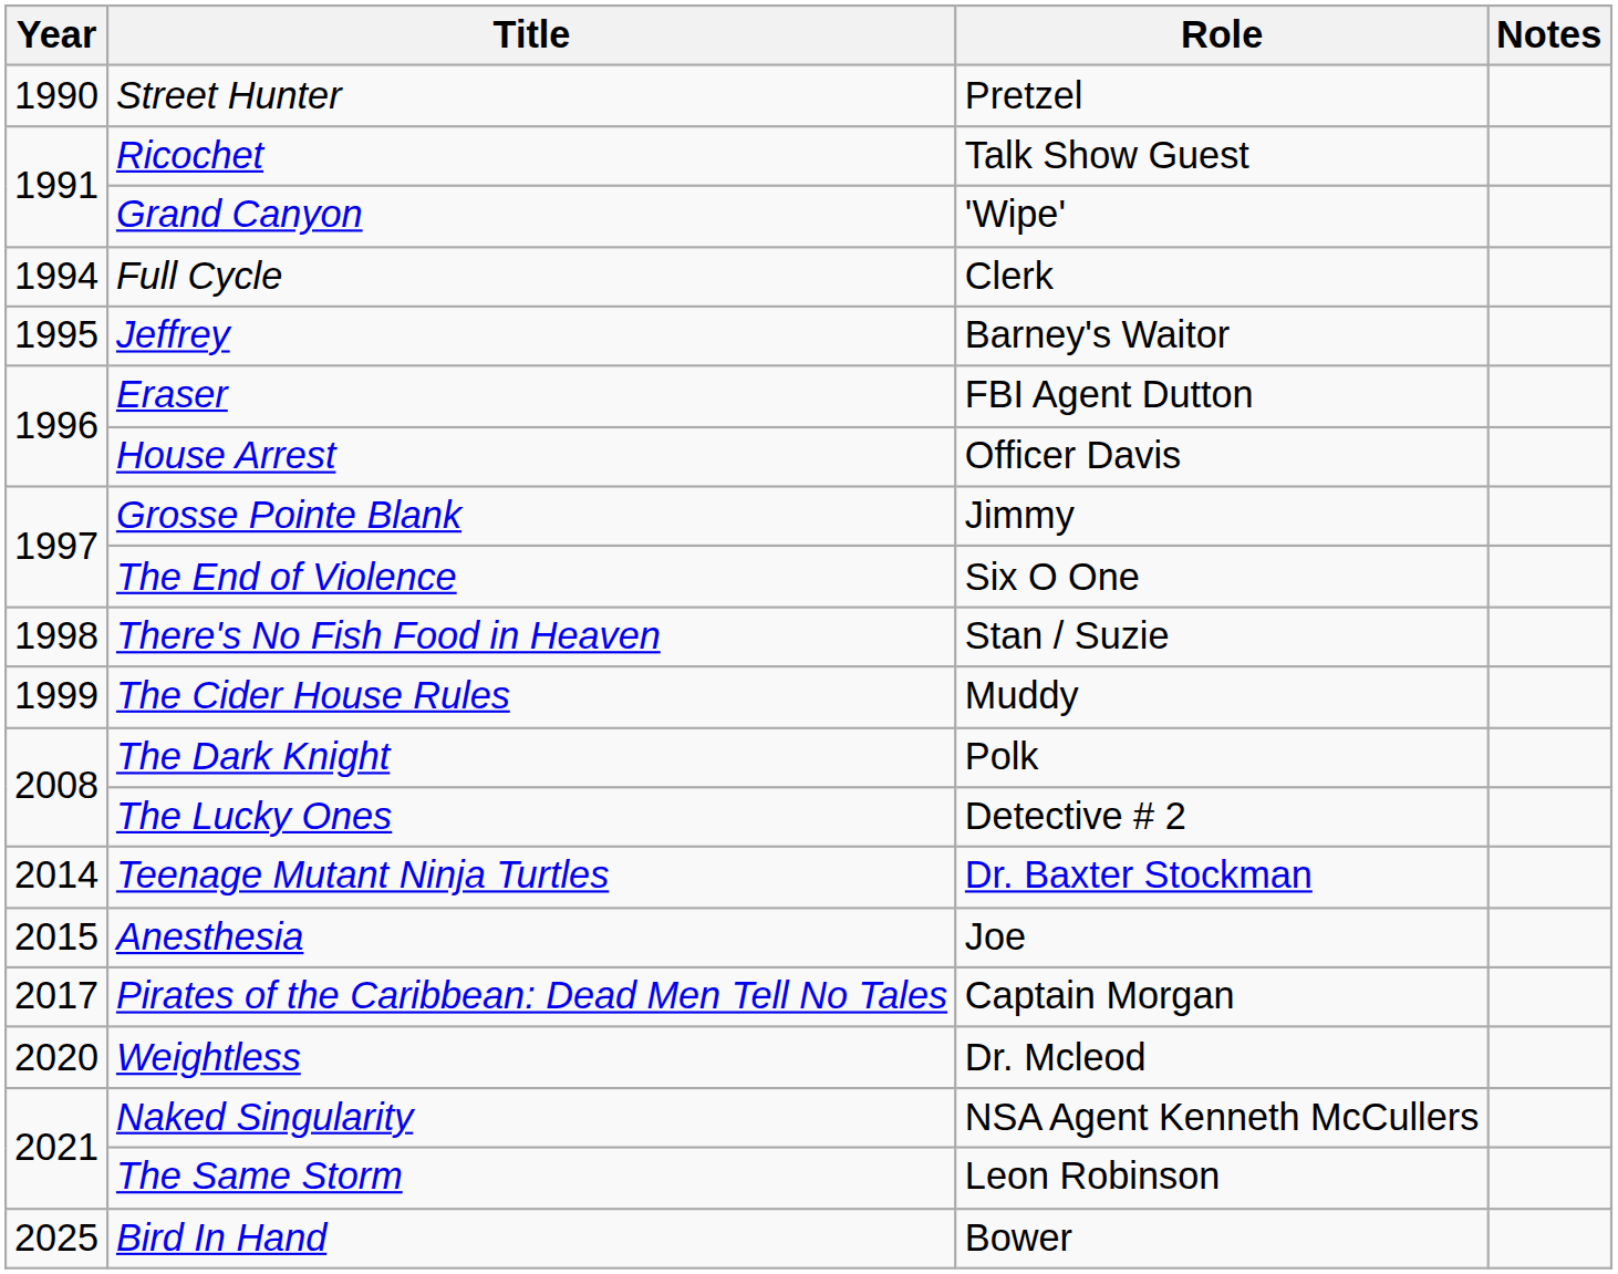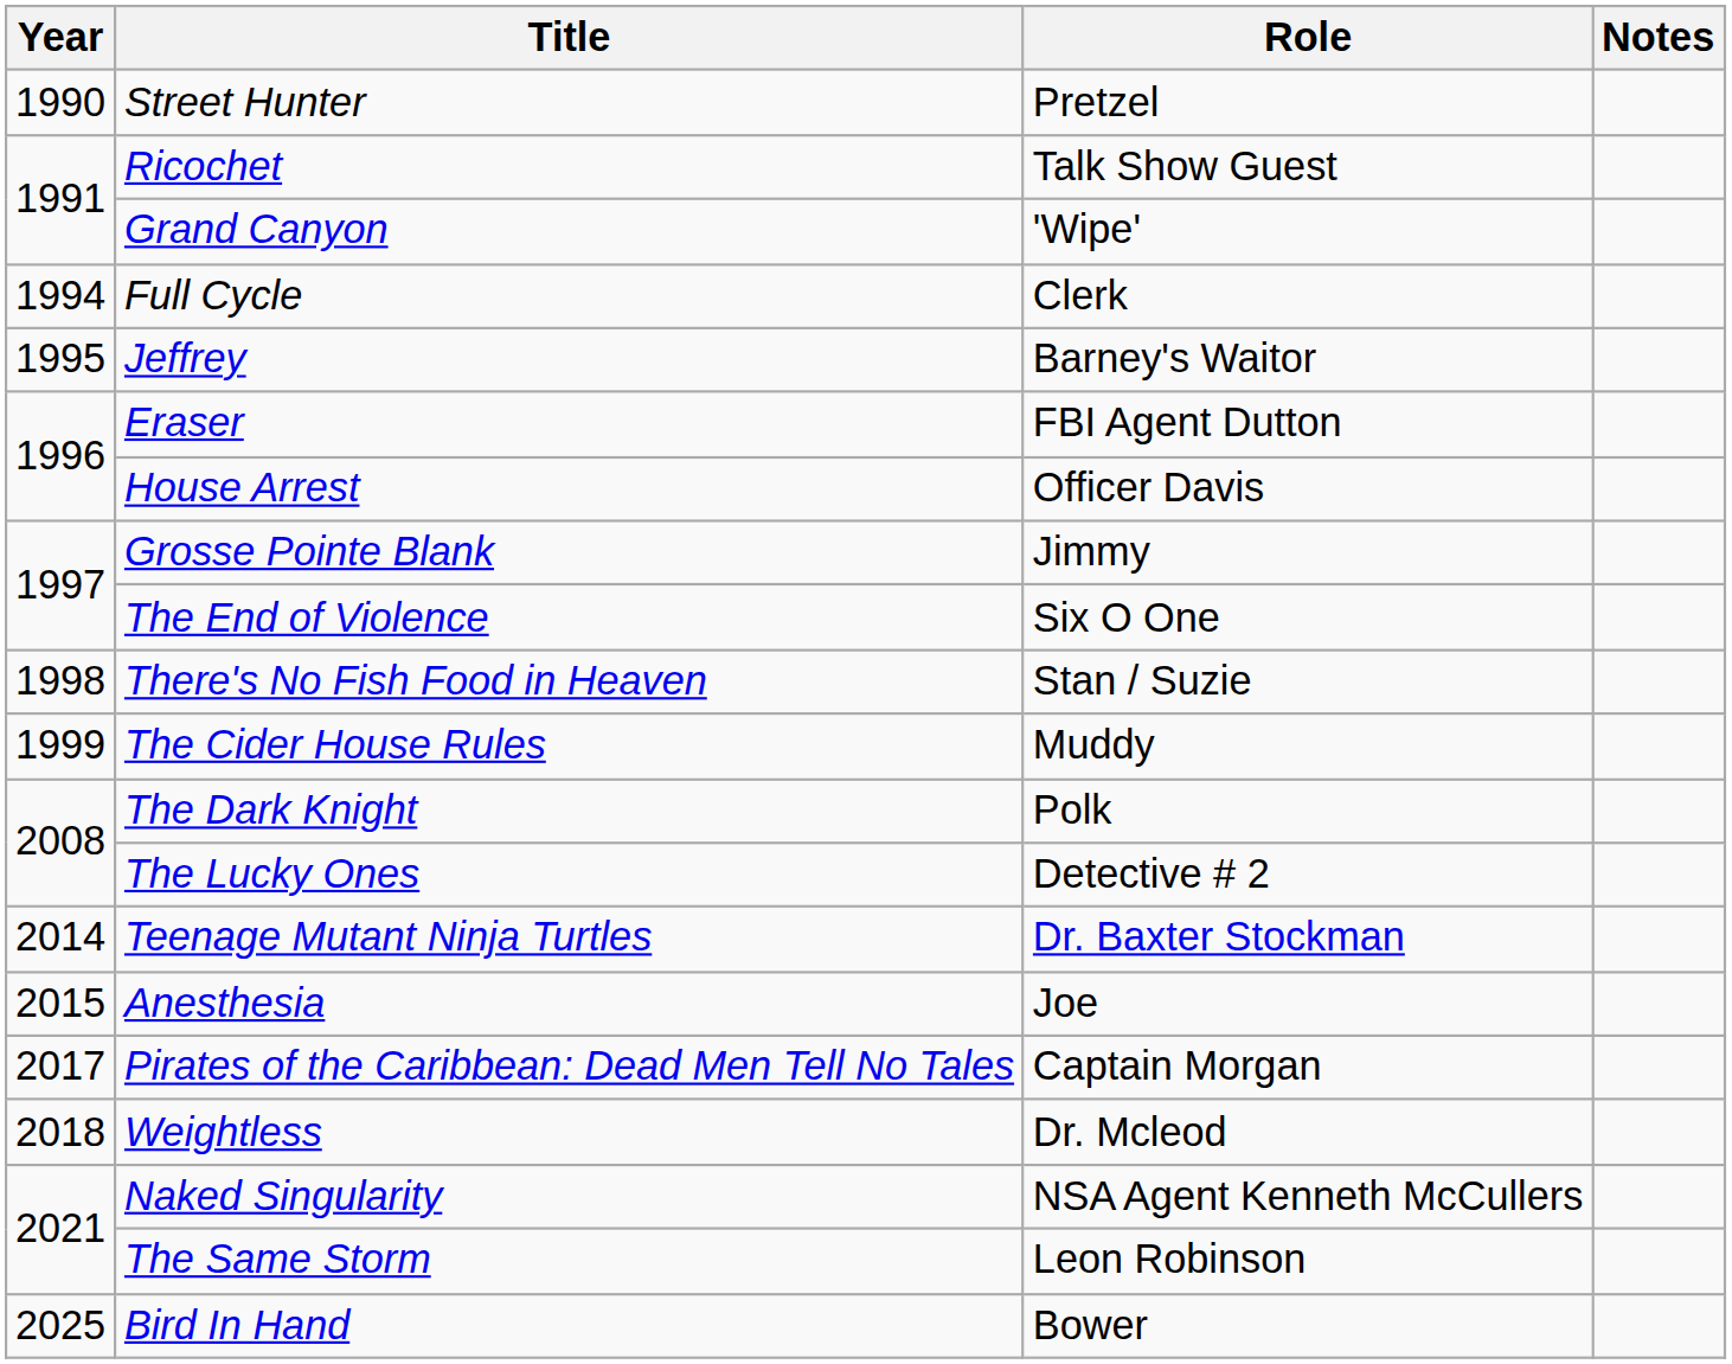 <table class="wikitable sortable">
 <tr>
 <th>Year</th>
 <th>Title</th>
 <th>Role</th>
 <th class="unsortable">Notes</th>
 </tr>
 <tr>
 <td>1990</td>
 <td><em>Street Hunter</em></td>
 <td>Pretzel</td>
 <td></td>
 </tr>
 <tr>
 <td rowspan=2>1991</td>
 <td><em><a href='#'>Ricochet</a></em></td>
 <td>Talk Show Guest</td>
 <td></td>
 </tr>
 <tr>
 <td><em><a href='#'>Grand Canyon</a></em></td>
 <td>'Wipe'</td>
 <td></td>
 </tr>
 <tr>
 <td>1994</td>
 <td><em>Full Cycle</em></td>
 <td>Clerk</td>
 <td></td>
 </tr>
 <tr>
 <td>1995</td>
 <td><em><a href='#'>Jeffrey</a></em></td>
 <td>Barney's Waitor</td>
 <td></td>
 </tr>
 <tr>
 <td rowspan=2>1996</td>
 <td><em><a href='#'>Eraser</a></em></td>
 <td>FBI Agent Dutton</td>
 <td></td>
 </tr>
 <tr>
 <td><em><a href='#'>House Arrest</a></em></td>
 <td>Officer Davis</td>
 <td></td>
 </tr>
 <tr>
 <td rowspan=2>1997</td>
 <td><em><a href='#'>Grosse Pointe Blank</a></em></td>
 <td>Jimmy</td>
 <td></td>
 </tr>
 <tr>
 <td><em><a href='#'>The End of Violence</a></em></td>
 <td>Six O One</td>
 <td></td>
 </tr>
 <tr>
 <td>1998</td>
 <td><em><a href='#'>There's No Fish Food in Heaven</a></em></td>
 <td>Stan / Suzie</td>
 <td></td>
 </tr>
 <tr>
 <td>1999</td>
 <td><em><a href='#'>The Cider House Rules</a></em></td>
 <td>Muddy</td>
 <td></td>
 </tr>
 <tr>
 <td rowspan=2>2008</td>
 <td><em><a href='#'>The Dark Knight</a></em></td>
 <td>Polk</td>
 <td></td>
 </tr>
 <tr>
 <td><em><a href='#'>The Lucky Ones</a></em></td>
 <td>Detective # 2</td>
 <td></td>
 </tr>
 <tr>
 <td>2014</td>
 <td><em><a href='#'>Teenage Mutant Ninja Turtles</a></em></td>
 <td><a href='#'>Dr. Baxter Stockman</a></td>
 <td></td>
 </tr>
 <tr>
 <td>2015</td>
 <td><em><a href='#'>Anesthesia</a></em></td>
 <td>Joe</td>
 <td></td>
 </tr>
 <tr>
 <td>2017</td>
 <td><em><a href='#'>Pirates of the Caribbean: Dead Men Tell No Tales</a></em></td>
 <td>Captain Morgan</td>
 <td></td>
 </tr>
 <tr>
-<td>2020</td>
+<td>2018</td>
 <td><em><a href='#'>Weightless</a></em></td>
 <td>Dr. Mcleod</td>
 <td></td>
 </tr>
 <tr>
 <td rowspan=2>2021</td>
 <td><em><a href='#'>Naked Singularity</a></em></td>
 <td>NSA Agent Kenneth McCullers</td>
 <td></td>
 </tr>
 <tr>
 <td><em><a href='#'>The Same Storm</a></em></td>
 <td>Leon Robinson</td>
 <td></td>
 </tr>
 <tr>
 <td>2025</td>
 <td><em><a href='#'>Bird In Hand</a></em></td>
 <td>Bower</td>
 <td></td>
 </tr>
 </table>
